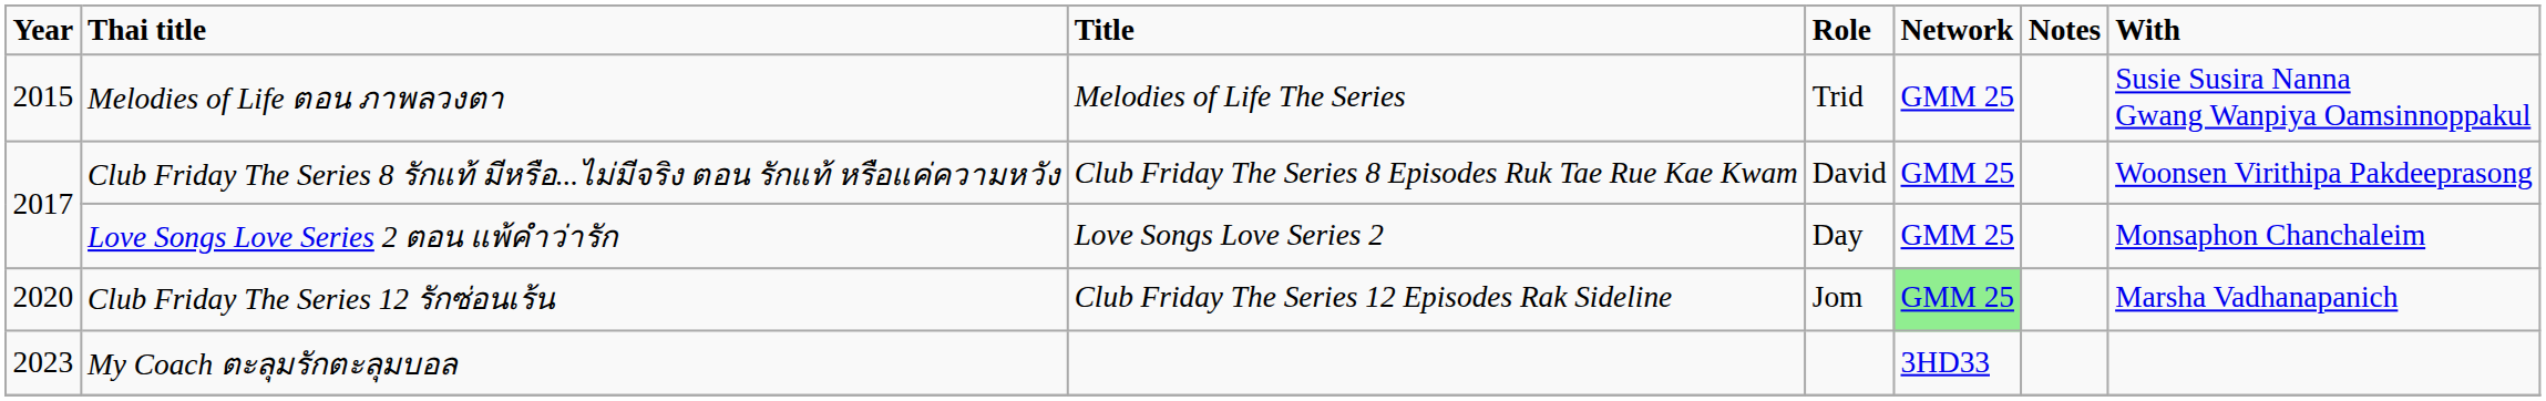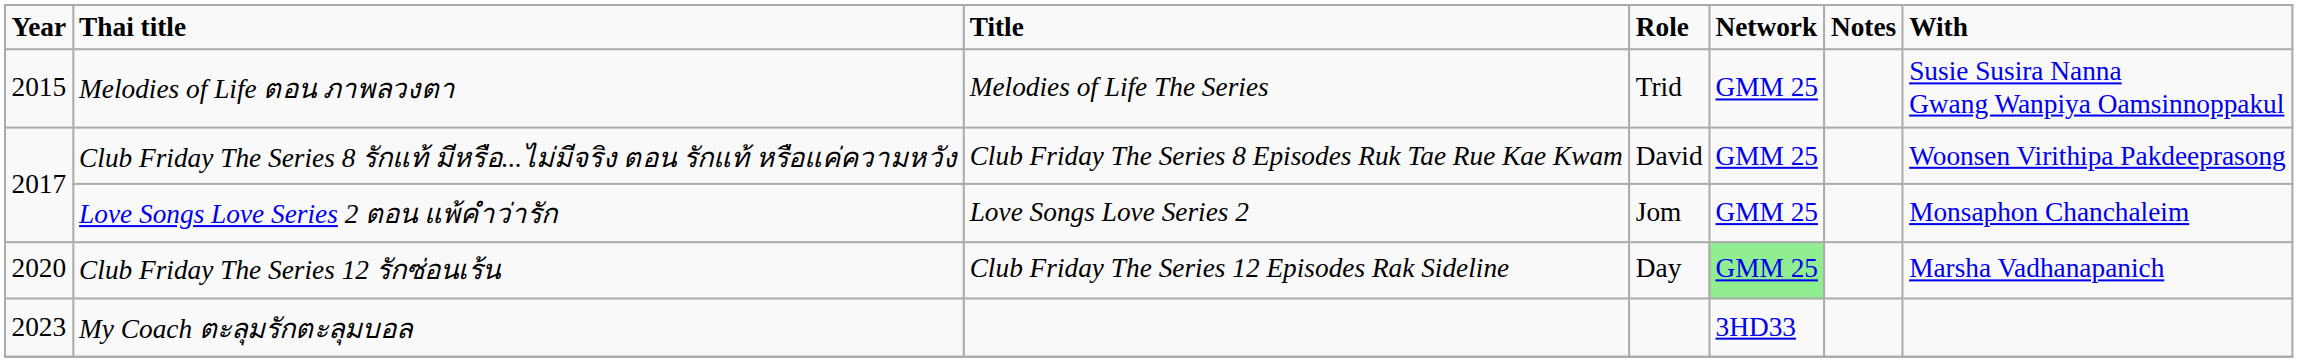 <table class="wikitable" style="font-size: 85%;">
 <tr>
 <td><strong>Year</strong></td>
 <td><strong>Thai title</strong></td>
 <td><strong>Title</strong></td>
 <td><strong>Role</strong></td>
 <td><strong>Network</strong></td>
 <td><strong>Notes</strong></td>
 <td><strong>With</strong></td>
 </tr>
 <tr>
 <td rowspan="1">2015</td>
 <td><em>Melodies of Life ตอน ภาพลวงตา</em></td>
 <td><em>Melodies of Life The Series </em></td>
 <td>Trid</td>
 <td><a href='#'>GMM 25</a></td>
 <td></td>
 <td><a href='#'>Susie Susira Nanna</a> <br> <a href='#'>Gwang Wanpiya Oamsinnoppakul</a></td>
 </tr>
 <tr>
 <td rowspan="2">2017</td>
 <td><em>Club Friday The Series 8 รักแท้ มีหรือ...ไม่มีจริง ตอน รักแท้ หรือแค่ความหวัง</em></td>
 <td><em>Club Friday The Series 8 Episodes Ruk Tae Rue Kae Kwam</em></td>
 <td>David</td>
 <td><a href='#'>GMM 25</a></td>
 <td></td>
 <td><a href='#'>Woonsen Virithipa Pakdeeprasong</a></td>
 </tr>
 <tr>
 <td><em><a href='#'>Love Songs Love Series</a> 2 ตอน แพ้คำว่ารัก</em></td>
 <td><em>Love Songs Love Series 2</em></td>
-<td>Day</td>
+<td>Jom</td>
 <td><a href='#'>GMM 25</a></td>
 <td></td>
 <td><a href='#'>Monsaphon Chanchaleim</a></td>
 </tr>
 <tr>
 <td rowspan="1">2020</td>
 <td><em>Club Friday The Series 12 รักซ่อนเร้น</em></td>
 <td><em>Club Friday The Series 12 Episodes Rak Sideline</em></td>
-<td>Jom</td>
+<td>Day</td>
 <td style="background: lightgreen;"><a href='#'>GMM 25</a></td>
 <td></td>
 <td><a href='#'>Marsha Vadhanapanich</a></td>
 </tr>
 <tr>
 <td rowspan="1">2023</td>
 <td><em>My Coach ตะลุมรักตะลุมบอล</em></td>
 <td><em> </em></td>
 <td></td>
 <td><a href='#'>3HD33</a></td>
 <td></td>
 <td></td>
 </tr>
 <tr>
 </tr>
 </table>
